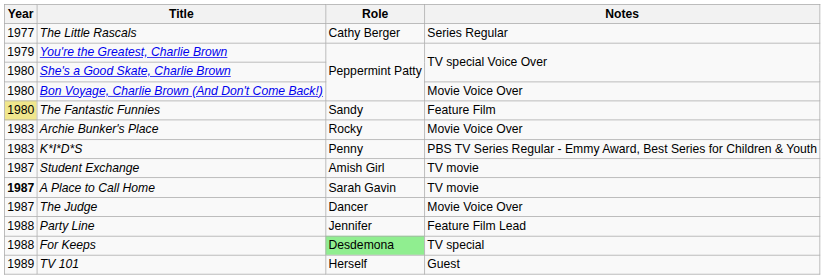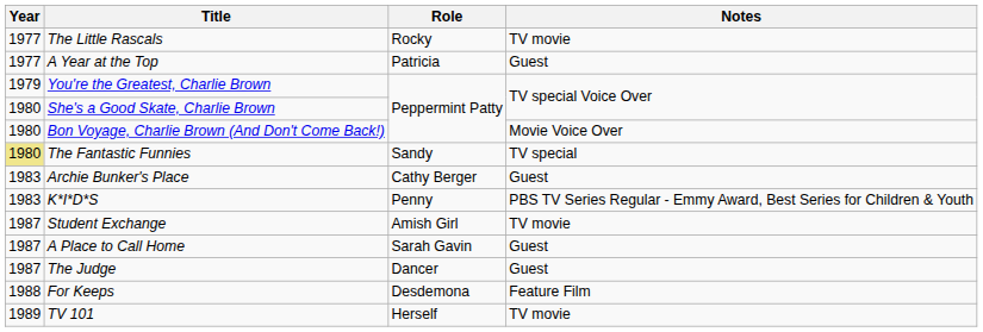 <table class="wikitable sortable">
 <tr>
 <th>Year</th>
 <th>Title</th>
 <th>Role</th>
 <th>Notes</th>
 </tr>
 <tr>
 <td>1977</td>
 <td><em>The Little Rascals</em></td>
-<td>Cathy Berger</td>
-<td>Series Regular</td>
+<td>Rocky</td>
+<td>TV movie</td>
+</tr>
+<tr>
+<td>1977</td>
+<td><em>A Year at the Top</em></td>
+<td>Patricia</td>
+<td>Guest</td>
 </tr>
 <tr>
 <td>1979</td>
 <td><em><a href='#'>You're the Greatest, Charlie Brown</a></em></td>
 <td rowspan="3">Peppermint Patty</td>
 <td rowspan="2">TV special Voice Over</td>
 </tr>
 <tr>
 <td>1980</td>
 <td><em><a href='#'>She's a Good Skate, Charlie Brown</a></em></td>
 </tr>
 <tr>
 <td>1980</td>
 <td><em><a href='#'>Bon Voyage, Charlie Brown (And Don't Come Back!)</a></em></td>
 <td>Movie Voice Over</td>
 </tr>
 <tr>
 <td style="background: khaki;">1980</td>
 <td><em>The Fantastic Funnies</em></td>
 <td>Sandy</td>
-<td>Feature Film</td>
+<td>TV special</td>
 </tr>
 <tr>
 <td>1983</td>
 <td><em>Archie Bunker's Place</em></td>
-<td>Rocky</td>
-<td>Movie Voice Over</td>
+<td>Cathy Berger</td>
+<td>Guest</td>
 </tr>
 <tr>
 <td>1983</td>
 <td><em>K*I*D*S</em></td>
 <td>Penny</td>
 <td>PBS TV Series Regular - Emmy Award, Best Series for Children & Youth</td>
 </tr>
 <tr>
 <td>1987</td>
 <td><em>Student Exchange</em></td>
 <td>Amish Girl</td>
 <td>TV movie</td>
 </tr>
 <tr>
-<td><strong>1987</strong></td>
+<td>1987</td>
 <td><em>A Place to Call Home</em></td>
 <td>Sarah Gavin</td>
-<td>TV movie</td>
+<td>Guest</td>
 </tr>
 <tr>
 <td>1987</td>
 <td><em>The Judge</em></td>
 <td>Dancer</td>
-<td>Movie Voice Over</td>
-</tr>
-<tr>
-<td>1988</td>
-<td><em>Party Line</em></td>
-<td>Jennifer</td>
-<td>Feature Film Lead</td>
+<td>Guest</td>
 </tr>
 <tr>
 <td>1988</td>
 <td><em>For Keeps</em></td>
-<td style="background: lightgreen;">Desdemona</td>
-<td>TV special</td>
+<td>Desdemona</td>
+<td>Feature Film</td>
 </tr>
 <tr>
 <td>1989</td>
 <td><em>TV 101</em></td>
 <td>Herself</td>
-<td>Guest</td>
+<td>TV movie</td>
 </tr>
 </table>
